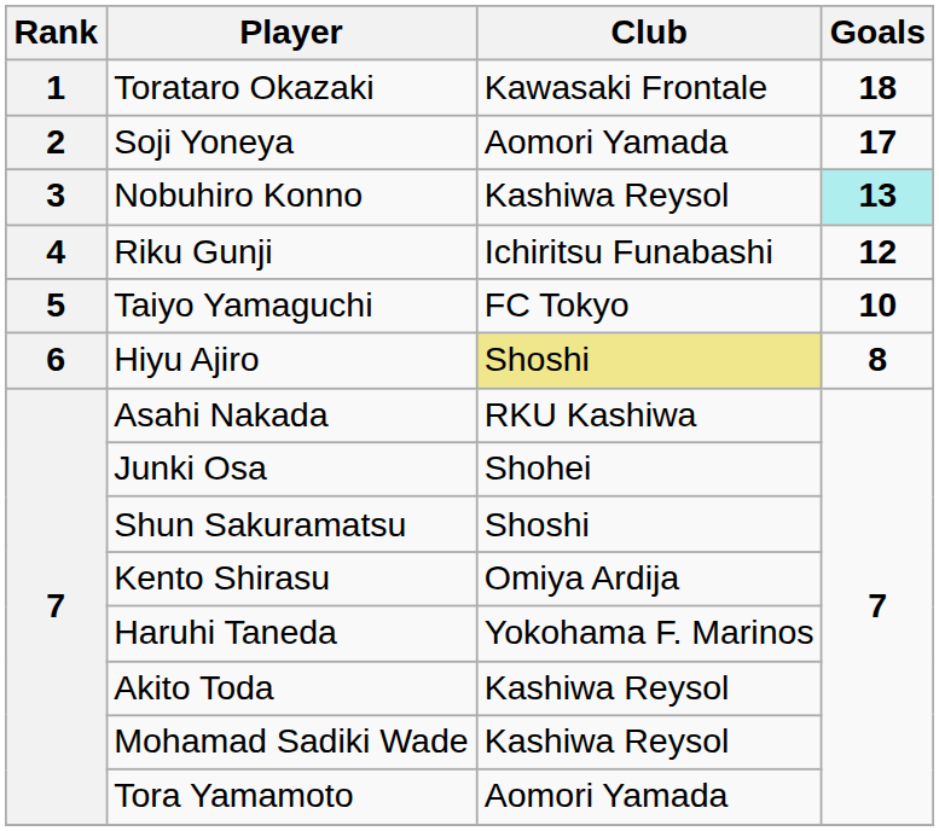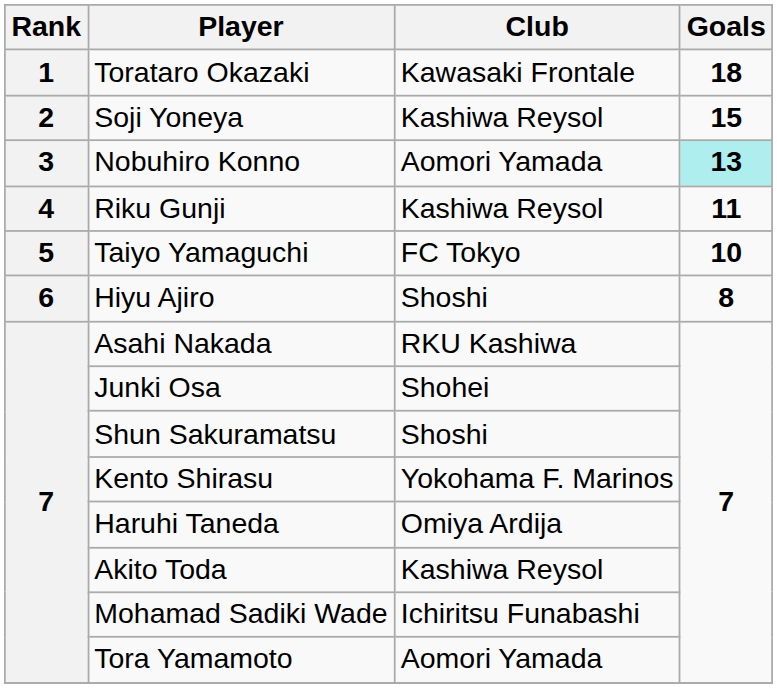 <table class="wikitable" style="text-align:center">
 <tr>
 <th>Rank</th>
 <th>Player</th>
 <th>Club</th>
 <th>Goals</th>
 </tr>
 <tr>
 <th rowspan="1">1</th>
 <td align="left"> Torataro Okazaki</td>
 <td align="left">Kawasaki Frontale</td>
 <td rowspan="1"><strong>18</strong></td>
 </tr>
 <tr>
 <th rowspan="1">2</th>
 <td align="left"> Soji Yoneya</td>
-<td align="left">Aomori Yamada</td>
-<td rowspan="1"><strong>17</strong></td>
+<td align="left">Kashiwa Reysol</td>
+<td rowspan="1"><strong>15</strong></td>
 </tr>
 <tr>
 <th rowspan="1">3</th>
 <td align="left"> Nobuhiro Konno</td>
-<td align="left">Kashiwa Reysol</td>
+<td align="left">Aomori Yamada</td>
 <td rowspan="1" style="background: paleturquoise;"><strong>13</strong></td>
 </tr>
 <tr>
 <th rowspan="1">4</th>
 <td align="left"> Riku Gunji</td>
-<td align="left">Ichiritsu Funabashi</td>
-<td rowspan="1"><strong>12</strong></td>
+<td align="left">Kashiwa Reysol</td>
+<td rowspan="1"><strong>11</strong></td>
 </tr>
 <tr>
 <th rowspan="1">5</th>
 <td align="left"> Taiyo Yamaguchi</td>
 <td align="left">FC Tokyo</td>
 <td rowspan="1"><strong>10</strong></td>
 </tr>
 <tr>
 <th rowspan="1">6</th>
 <td align="left"> Hiyu Ajiro</td>
-<td align="left" style="background: khaki;">Shoshi</td>
+<td align="left">Shoshi</td>
 <td rowspan="1"><strong>8</strong></td>
 </tr>
 <tr>
 <th rowspan="8">7</th>
 <td align="left"> Asahi Nakada</td>
 <td align="left">RKU Kashiwa</td>
 <td rowspan="8"><strong>7</strong></td>
 </tr>
 <tr>
 <td align="left"> Junki Osa</td>
 <td align="left">Shohei</td>
 </tr>
 <tr>
 <td align="left"> Shun Sakuramatsu</td>
 <td align="left">Shoshi</td>
 </tr>
 <tr>
 <td align="left"> Kento Shirasu</td>
-<td align="left">Omiya Ardija</td>
+<td align="left">Yokohama F. Marinos</td>
 </tr>
 <tr>
 <td align="left"> Haruhi Taneda</td>
-<td align="left">Yokohama F. Marinos</td>
+<td align="left">Omiya Ardija</td>
 </tr>
 <tr>
 <td align="left"> Akito Toda</td>
 <td align="left">Kashiwa Reysol</td>
 </tr>
 <tr>
 <td align="left"> Mohamad Sadiki Wade</td>
-<td align="left">Kashiwa Reysol</td>
+<td align="left">Ichiritsu Funabashi</td>
 </tr>
 <tr>
 <td align="left"> Tora Yamamoto</td>
 <td align="left">Aomori Yamada</td>
 </tr>
 <tr>
 </tr>
 </table>
